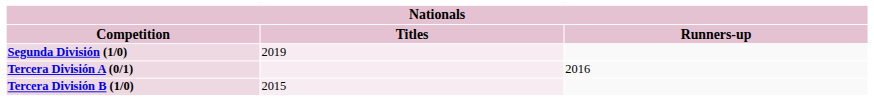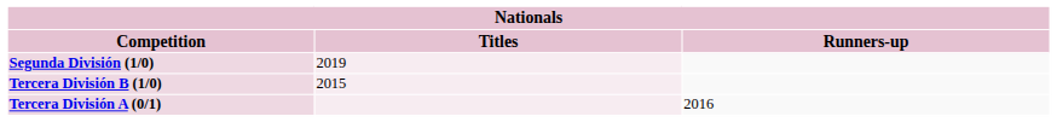 <table border="1" cellspacing="0" style="background: #f9f9f9; border: 2px #aaa solid; border-collapse: collapse; border-color: white; color:black; font-size: 95%;" width=950px align=center>
 <tr bgcolor=#E5C2D2>
 <th colspan="3">Nationals</th>
 </tr>
 <tr bgcolor=#E5C2D2>
 <th width=250px>Competition</th>
 <th width=300px>Titles</th>
 <th width=300px>Runners-up</th>
 </tr>
 <tr style="font-size: 90%;">
 <td bgcolor=#EED8E2><strong><a href='#'>Segunda División</a> (1/0)</strong></td>
 <td bgcolor=#F7ECF1>2019</td>
 <td></td>
 </tr>
 <tr style="font-size: 90%;">
+<td bgcolor=#EED8E2><strong><a href='#'>Tercera División B</a> (1/0)</strong></td>
+<td bgcolor=#F7ECF1>2015</td>
+<td></td>
+</tr>
+<tr style="font-size: 90%;">
 <td bgcolor=#EED8E2><strong><a href='#'>Tercera División A</a> (0/1)</strong></td>
 <td bgcolor=#F7ECF1></td>
 <td>2016</td>
 </tr>
-<tr style="font-size: 90%;">
-<td bgcolor=#EED8E2><strong><a href='#'>Tercera División B</a> (1/0)</strong></td>
-<td bgcolor=#F7ECF1>2015</td>
-<td></td>
-</tr>
 </table>
